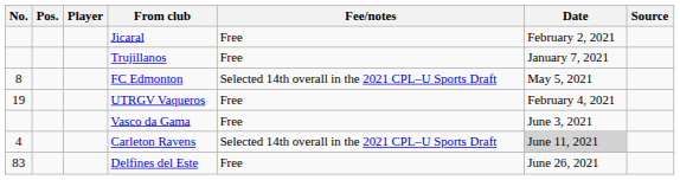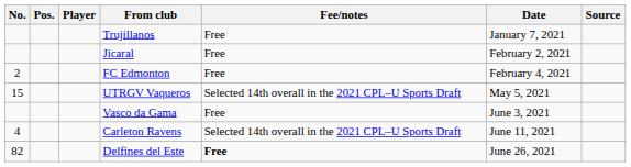 <table class="wikitable sortable" style="width:90%; font-size:95%;">
 <tr>
 <th>No.</th>
 <th>Pos.</th>
 <th>Player</th>
 <th>From club</th>
 <th>Fee/notes</th>
 <th>Date</th>
 <th>Source</th>
 </tr>
 <tr>
 <td align=center></td>
 <td align=center></td>
 <td></td>
+<td> <a href='#'>Trujillanos</a></td>
+<td>Free</td>
+<td>January 7, 2021</td>
+<td></td>
+</tr>
+<tr>
+<td align=center></td>
+<td align=center></td>
+<td></td>
 <td> <a href='#'>Jicaral</a></td>
 <td>Free</td>
 <td>February 2, 2021</td>
 <td></td>
 </tr>
 <tr>
-<td align=center></td>
+<td align=center>2</td>
 <td align=center></td>
 <td></td>
-<td> <a href='#'>Trujillanos</a></td>
+<td> <a href='#'>FC Edmonton</a></td>
 <td>Free</td>
-<td>January 7, 2021</td>
+<td>February 4, 2021</td>
 <td></td>
 </tr>
 <tr>
-<td align=center>8</td>
-<td align=center></td>
-<td></td>
-<td> <a href='#'>FC Edmonton</a></td>
-<td>Selected 14th overall in the <a href='#'>2021 CPL–U Sports Draft</a></td>
-<td>May 5, 2021</td>
-<td></td>
-</tr>
-<tr>
-<td align=center>19</td>
+<td align=center>15</td>
 <td align=center></td>
 <td></td>
 <td> <a href='#'>UTRGV Vaqueros</a></td>
-<td>Free</td>
-<td>February 4, 2021</td>
+<td>Selected 14th overall in the <a href='#'>2021 CPL–U Sports Draft</a></td>
+<td>May 5, 2021</td>
 <td></td>
 </tr>
 <tr>
 <td align=center></td>
 <td align=center></td>
 <td></td>
 <td> <a href='#'>Vasco da Gama</a></td>
 <td>Free</td>
 <td>June 3, 2021</td>
 <td></td>
 </tr>
 <tr>
 <td align=center>4</td>
 <td align=center></td>
 <td></td>
 <td> <a href='#'>Carleton Ravens</a></td>
 <td>Selected 14th overall in the <a href='#'>2021 CPL–U Sports Draft</a></td>
-<td style="background: lightgrey;">June 11, 2021</td>
+<td>June 11, 2021</td>
 <td></td>
 </tr>
 <tr>
-<td align=center>83</td>
+<td align=center>82</td>
 <td align=center></td>
 <td></td>
 <td> <a href='#'>Delfines del Este</a></td>
-<td>Free</td>
+<td><strong>Free</strong></td>
 <td>June 26, 2021</td>
 <td></td>
 </tr>
 </table>
